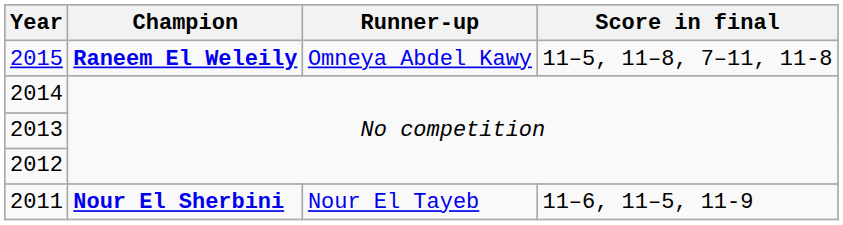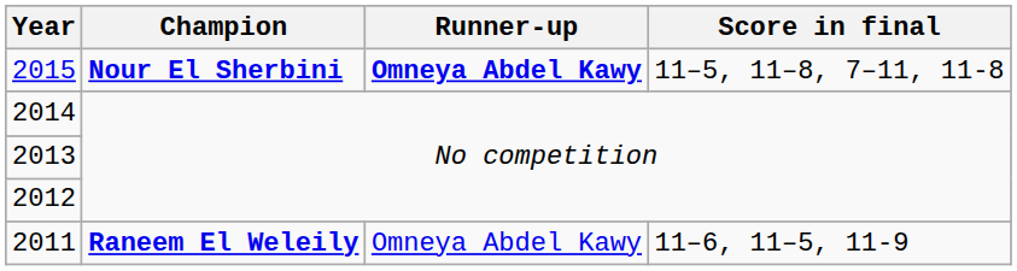 <table class="wikitable">
 <tr>
 <th>Year</th>
 <th>Champion</th>
 <th>Runner-up</th>
 <th>Score in final</th>
 </tr>
 <tr>
 <td><a href='#'>2015</a></td>
-<td> <strong><a href='#'>Raneem El Weleily</a></strong></td>
-<td> <a href='#'>Omneya Abdel Kawy</a></td>
+<td> <strong><a href='#'>Nour El Sherbini</a></strong></td>
+<td><strong> <a href='#'>Omneya Abdel Kawy</a></strong></td>
 <td>11–5, 11–8, 7–11, 11-8</td>
 </tr>
 <tr>
 <td>2014</td>
 <td rowspan=3 colspan=3 align="center"><em>No competition</em></td>
 </tr>
 <tr>
 <td>2013</td>
 </tr>
 <tr>
 <td>2012</td>
 </tr>
 <tr>
 <td>2011</td>
-<td> <strong><a href='#'>Nour El Sherbini</a></strong></td>
-<td> <a href='#'>Nour El Tayeb</a></td>
+<td> <strong><a href='#'>Raneem El Weleily</a></strong></td>
+<td> <a href='#'>Omneya Abdel Kawy</a></td>
 <td>11–6, 11–5, 11-9</td>
 </tr>
 </table>
